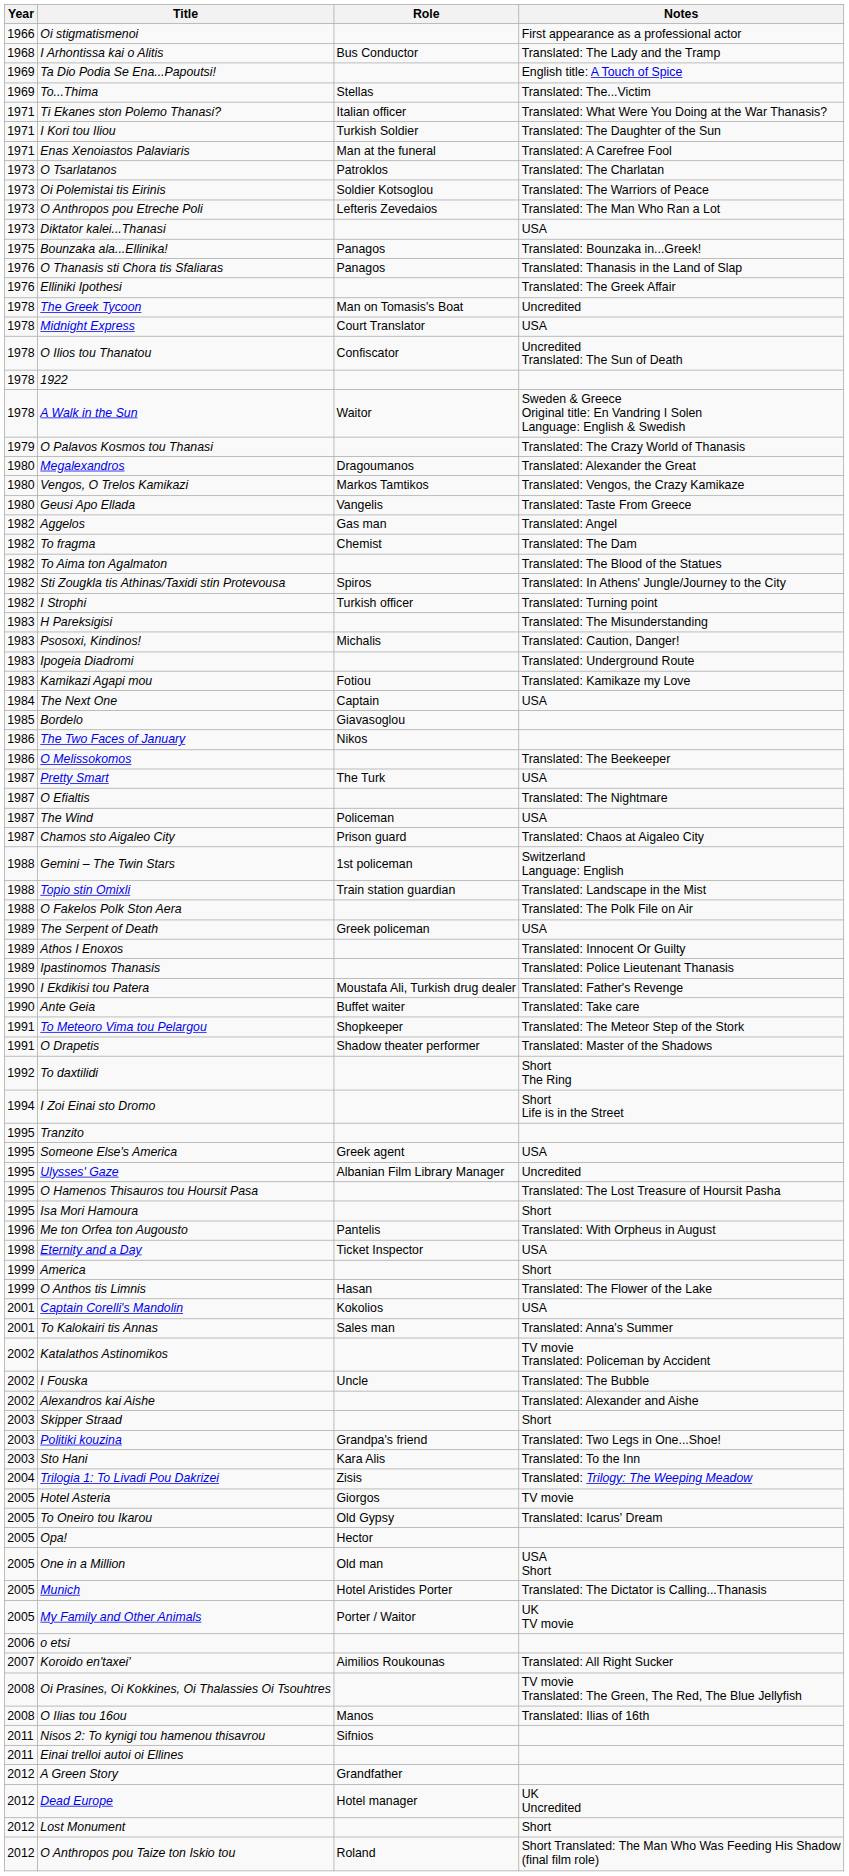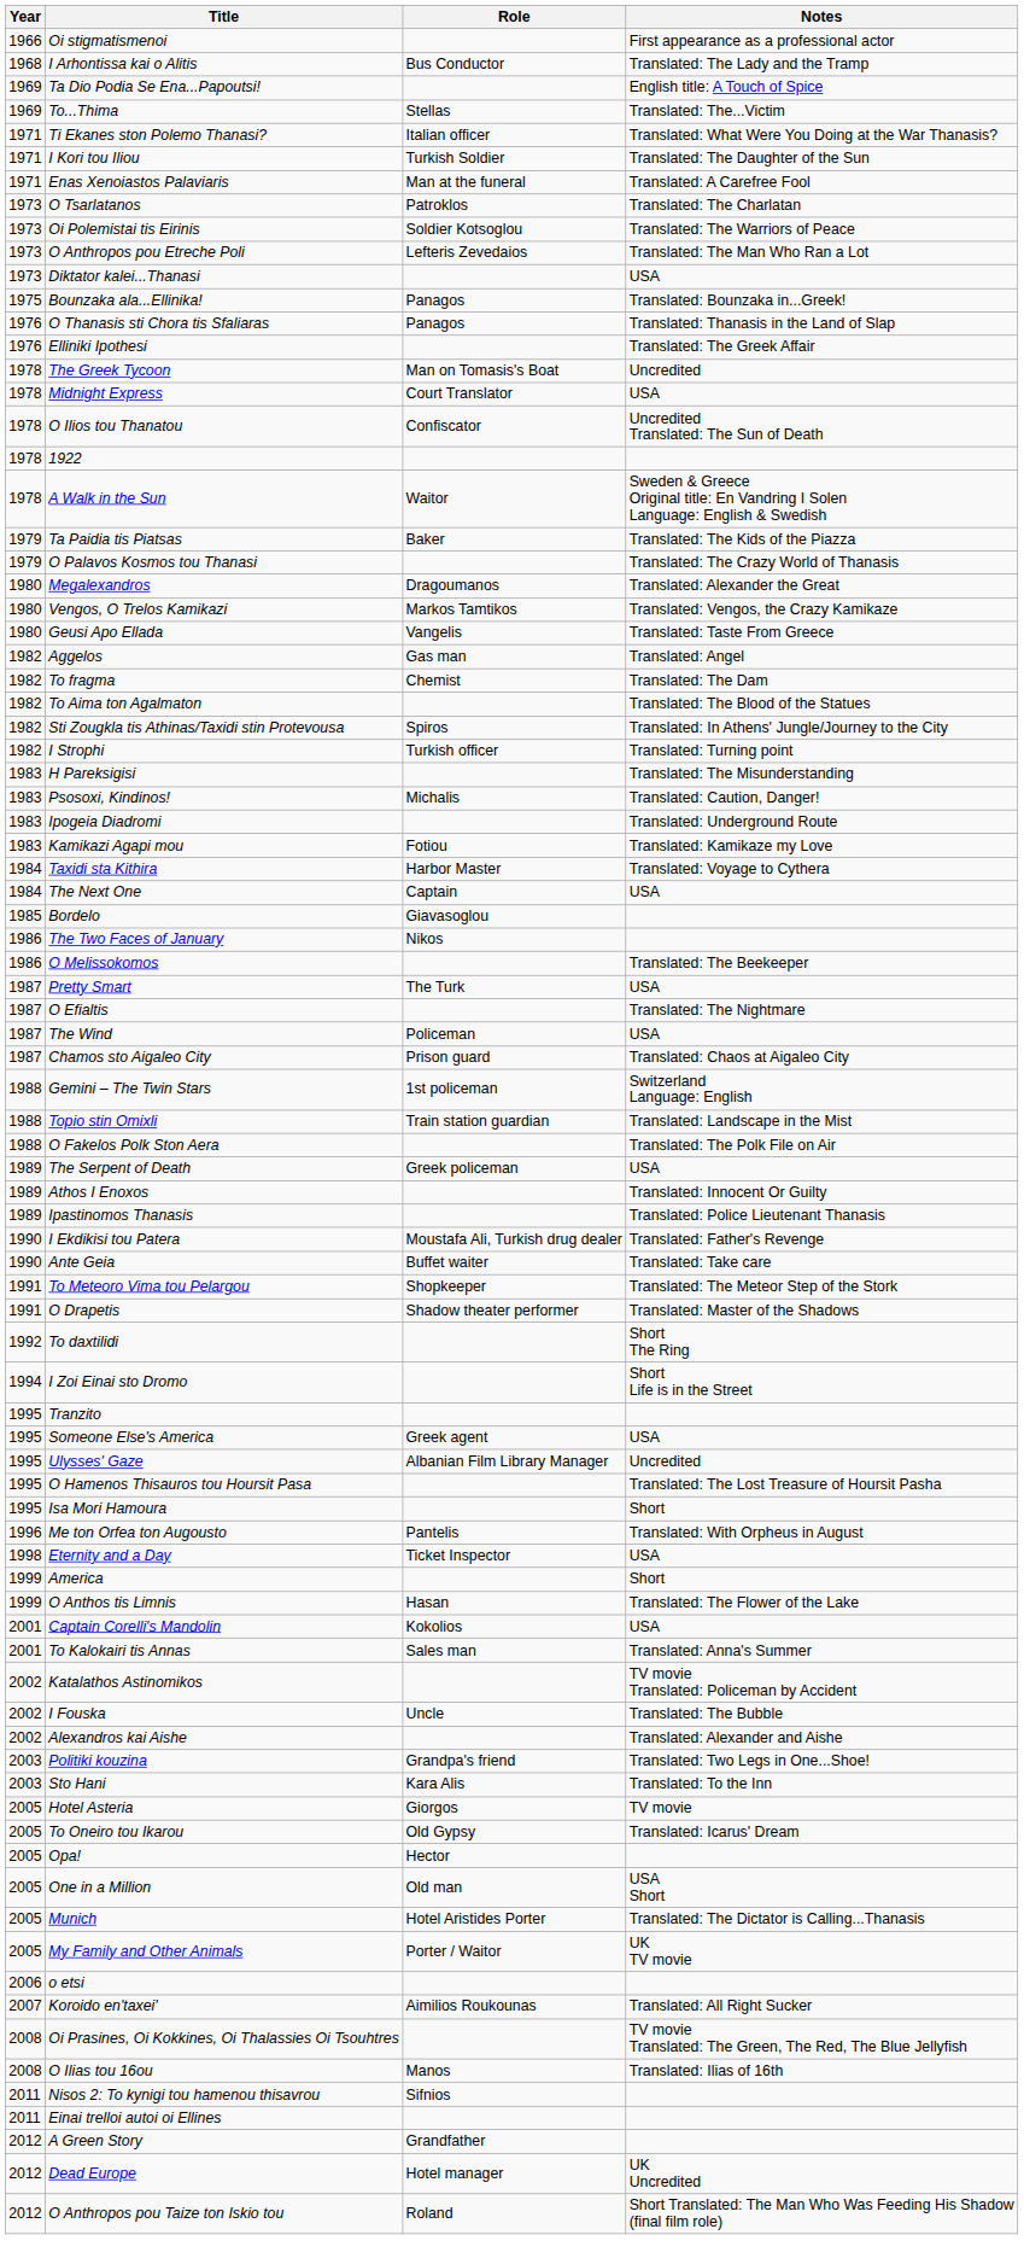 <table class="wikitable sortable">
 <tr>
 <th>Year</th>
 <th>Title</th>
 <th>Role</th>
 <th class="unsortable">Notes</th>
 </tr>
 <tr>
 <td>1966</td>
 <td><em>Oi stigmatismenoi</em></td>
 <td></td>
 <td>First appearance as a professional actor</td>
 </tr>
 <tr>
 <td>1968</td>
 <td><em>I Arhontissa kai o Alitis</em></td>
 <td>Bus Conductor</td>
 <td>Translated: The Lady and the Tramp</td>
 </tr>
 <tr>
 <td>1969</td>
 <td><em>Ta Dio Podia Se Ena...Papoutsi!</em></td>
 <td></td>
 <td>English title: <a href='#'>A Touch of Spice</a></td>
 </tr>
 <tr>
 <td>1969</td>
 <td><em>To...Thima</em></td>
 <td>Stellas</td>
 <td>Translated: The...Victim</td>
 </tr>
 <tr>
 <td>1971</td>
 <td><em>Ti Ekanes ston Polemo Thanasi?</em></td>
 <td>Italian officer</td>
 <td>Translated: What Were You Doing at the War Thanasis?</td>
 </tr>
 <tr>
 <td>1971</td>
 <td><em>I Kori tou Iliou</em></td>
 <td>Turkish Soldier</td>
 <td>Translated: The Daughter of the Sun</td>
 </tr>
 <tr>
 <td>1971</td>
 <td><em>Enas Xenoiastos Palaviaris </em></td>
 <td>Man at the funeral</td>
 <td>Translated: A Carefree Fool</td>
 </tr>
 <tr>
 <td>1973</td>
 <td><em>O Tsarlatanos</em></td>
 <td>Patroklos</td>
 <td>Translated: The Charlatan</td>
 </tr>
 <tr>
 <td>1973</td>
 <td><em>Oi Polemistai tis Eirinis</em></td>
 <td>Soldier Kotsoglou</td>
 <td>Translated: The Warriors of Peace</td>
 </tr>
 <tr>
 <td>1973</td>
 <td><em>O Anthropos pou Etreche Poli</em></td>
 <td>Lefteris Zevedaios</td>
 <td>Translated: The Man Who Ran a Lot</td>
 </tr>
 <tr>
 <td>1973</td>
 <td><em>Diktator kalei...Thanasi</em></td>
 <td></td>
 <td>USA</td>
 </tr>
 <tr>
 <td>1975</td>
 <td><em>Bounzaka ala...Ellinika!</em></td>
 <td>Panagos</td>
 <td>Translated: Bounzaka in...Greek!</td>
 </tr>
 <tr>
 <td>1976</td>
 <td><em>O Thanasis sti Chora tis Sfaliaras</em></td>
 <td>Panagos</td>
 <td>Translated: Thanasis in the Land of Slap</td>
 </tr>
 <tr>
 <td>1976</td>
 <td><em>Elliniki Ipothesi</em></td>
 <td></td>
 <td>Translated: The Greek Affair</td>
 </tr>
 <tr>
 <td>1978</td>
 <td><em><a href='#'>The Greek Tycoon</a></em></td>
 <td>Man on Tomasis's Boat</td>
 <td>Uncredited</td>
 </tr>
 <tr>
 <td>1978</td>
 <td><em><a href='#'>Midnight Express</a></em></td>
 <td>Court Translator</td>
 <td>USA</td>
 </tr>
 <tr>
 <td>1978</td>
 <td><em>O Ilios tou Thanatou</em></td>
 <td>Confiscator</td>
 <td>Uncredited<br>Translated: The Sun of Death</td>
 </tr>
 <tr>
 <td>1978</td>
 <td><em>1922</em></td>
 <td></td>
 <td></td>
 </tr>
 <tr>
 <td>1978</td>
 <td><em><a href='#'>A Walk in the Sun</a></em></td>
 <td>Waitor</td>
 <td>Sweden & Greece<br>Original title: En Vandring I Solen<br>Language: English & Swedish</td>
 </tr>
 <tr>
 <td>1979</td>
+<td><em>Ta Paidia tis Piatsas</em></td>
+<td>Baker</td>
+<td>Translated: The Kids of the Piazza</td>
+</tr>
+<tr>
+<td>1979</td>
 <td><em>O Palavos Kosmos tou Thanasi</em></td>
 <td></td>
 <td>Translated: The Crazy World of Thanasis</td>
 </tr>
 <tr>
 <td>1980</td>
 <td><em><a href='#'>Megalexandros</a></em></td>
 <td>Dragoumanos</td>
 <td>Translated: Alexander the Great</td>
 </tr>
 <tr>
 <td>1980</td>
 <td><em>Vengos, O Trelos Kamikazi</em></td>
 <td>Markos Tamtikos</td>
 <td>Translated: Vengos, the Crazy Kamikaze</td>
 </tr>
 <tr>
 <td>1980</td>
 <td><em>Geusi Apo Ellada</em></td>
 <td>Vangelis</td>
 <td>Translated: Taste From Greece</td>
 </tr>
 <tr>
 <td>1982</td>
 <td><em>Aggelos</em></td>
 <td>Gas man</td>
 <td>Translated: Angel</td>
 </tr>
 <tr>
 <td>1982</td>
 <td><em>To fragma</em></td>
 <td>Chemist</td>
 <td>Translated: The Dam</td>
 </tr>
 <tr>
 <td>1982</td>
 <td><em>To Aima ton Agalmaton</em></td>
 <td></td>
 <td>Translated: The Blood of the Statues</td>
 </tr>
 <tr>
 <td>1982</td>
 <td><em>Sti Zougkla tis Athinas/Taxidi stin Protevousa</em></td>
 <td>Spiros</td>
 <td>Translated: In Athens' Jungle/Journey to the City</td>
 </tr>
 <tr>
 <td>1982</td>
 <td><em>I Strophi</em></td>
 <td>Turkish officer</td>
 <td>Translated: Turning point</td>
 </tr>
 <tr>
 <td>1983</td>
 <td><em>H Pareksigisi</em></td>
 <td></td>
 <td>Translated: The Misunderstanding</td>
 </tr>
 <tr>
 <td>1983</td>
 <td><em>Psosoxi, Kindinos!</em></td>
 <td>Michalis</td>
 <td>Translated: Caution, Danger!</td>
 </tr>
 <tr>
 <td>1983</td>
 <td><em>Ipogeia Diadromi</em></td>
 <td></td>
 <td>Translated: Underground Route</td>
 </tr>
 <tr>
 <td>1983</td>
 <td><em>Kamikazi Agapi mou</em></td>
 <td>Fotiou</td>
 <td>Translated: Kamikaze my Love</td>
+</tr>
+<tr>
+<td>1984</td>
+<td><em><a href='#'>Taxidi sta Kithira</a></em></td>
+<td>Harbor Master</td>
+<td>Translated: Voyage to Cythera</td>
 </tr>
 <tr>
 <td>1984</td>
 <td><em>The Next One</em></td>
 <td>Captain</td>
 <td>USA</td>
 </tr>
 <tr>
 <td>1985</td>
 <td><em>Bordelo</em></td>
 <td>Giavasoglou</td>
 <td></td>
 </tr>
 <tr>
 <td>1986</td>
 <td><em><a href='#'>The Two Faces of January</a></em></td>
 <td>Nikos</td>
 <td></td>
 </tr>
 <tr>
 <td>1986</td>
 <td><em><a href='#'>O Melissokomos</a></em></td>
 <td></td>
 <td>Translated: The Beekeeper</td>
 </tr>
 <tr>
 <td>1987</td>
 <td><em><a href='#'>Pretty Smart</a></em></td>
 <td>The Turk</td>
 <td>USA</td>
 </tr>
 <tr>
 <td>1987</td>
 <td><em>O Efialtis</em></td>
 <td></td>
 <td>Translated: The Nightmare</td>
 </tr>
 <tr>
 <td>1987</td>
 <td><em>The Wind</em></td>
 <td>Policeman</td>
 <td>USA</td>
 </tr>
 <tr>
 <td>1987</td>
 <td><em>Chamos sto Aigaleo City</em></td>
 <td>Prison guard</td>
 <td>Translated: Chaos at Aigaleo City</td>
 </tr>
 <tr>
 <td>1988</td>
 <td><em>Gemini – The Twin Stars</em></td>
 <td>1st policeman</td>
 <td>Switzerland<br>Language: English</td>
 </tr>
 <tr>
 <td>1988</td>
 <td><em><a href='#'>Topio stin Omixli</a></em></td>
 <td>Train station guardian</td>
 <td>Translated: Landscape in the Mist</td>
 </tr>
 <tr>
 <td>1988</td>
 <td><em>O Fakelos Polk Ston Aera</em></td>
 <td></td>
 <td>Translated: The Polk File on Air</td>
 </tr>
 <tr>
 <td>1989</td>
 <td><em>The Serpent of Death</em></td>
 <td>Greek policeman</td>
 <td>USA</td>
 </tr>
 <tr>
 <td>1989</td>
 <td><em>Athos I Enoxos</em></td>
 <td></td>
 <td>Translated: Innocent Or Guilty</td>
 </tr>
 <tr>
 <td>1989</td>
 <td><em>Ipastinomos Thanasis</em></td>
 <td></td>
 <td>Translated: Police Lieutenant Thanasis</td>
 </tr>
 <tr>
 <td>1990</td>
 <td><em>I Ekdikisi tou Patera</em></td>
 <td>Moustafa Ali, Turkish drug dealer</td>
 <td>Translated: Father's Revenge</td>
 </tr>
 <tr>
 <td>1990</td>
 <td><em>Ante Geia</em></td>
 <td>Buffet waiter</td>
 <td>Translated: Take care</td>
 </tr>
 <tr>
 <td>1991</td>
 <td><em><a href='#'>To Meteoro Vima tou Pelargou</a></em></td>
 <td>Shopkeeper</td>
 <td>Translated: The Meteor Step of the Stork</td>
 </tr>
 <tr>
 <td>1991</td>
 <td><em>O Drapetis</em></td>
 <td>Shadow theater performer</td>
 <td>Translated: Master of the Shadows</td>
 </tr>
 <tr>
 <td>1992</td>
 <td><em>To daxtilidi</em></td>
 <td></td>
 <td>Short<br>The Ring</td>
 </tr>
 <tr>
 <td>1994</td>
 <td><em>I Zoi Einai sto Dromo</em></td>
 <td></td>
 <td>Short<br>Life is in the Street</td>
 </tr>
 <tr>
 <td>1995</td>
 <td><em>Tranzito</em></td>
 <td></td>
 <td></td>
 </tr>
 <tr>
 <td>1995</td>
 <td><em>Someone Else's America</em></td>
 <td>Greek agent</td>
 <td>USA</td>
 </tr>
 <tr>
 <td>1995</td>
 <td><em><a href='#'>Ulysses' Gaze</a></em></td>
 <td>Albanian Film Library Manager</td>
 <td>Uncredited</td>
 </tr>
 <tr>
 <td>1995</td>
 <td><em>O Hamenos Thisauros tou Hoursit Pasa</em></td>
 <td></td>
 <td>Translated: The Lost Treasure of Hoursit Pasha</td>
 </tr>
 <tr>
 <td>1995</td>
 <td><em>Isa Mori Hamoura</em></td>
 <td></td>
 <td>Short</td>
 </tr>
 <tr>
 <td>1996</td>
 <td><em>Me ton Orfea ton Augousto</em></td>
 <td>Pantelis</td>
 <td>Translated: With Orpheus in August</td>
 </tr>
 <tr>
 <td>1998</td>
 <td><em><a href='#'>Eternity and a Day</a></em></td>
 <td>Ticket Inspector</td>
 <td>USA</td>
 </tr>
 <tr>
 <td>1999</td>
 <td><em>America</em></td>
 <td></td>
 <td>Short</td>
 </tr>
 <tr>
 <td>1999</td>
 <td><em>O Anthos tis Limnis</em></td>
 <td>Hasan</td>
 <td>Translated: The Flower of the Lake</td>
 </tr>
 <tr>
 <td>2001</td>
 <td><em><a href='#'>Captain Corelli's Mandolin</a></em></td>
 <td>Kokolios</td>
 <td>USA</td>
 </tr>
 <tr>
 <td>2001</td>
 <td><em>To Kalokairi tis Annas</em></td>
 <td>Sales man</td>
 <td>Translated: Anna's Summer</td>
 </tr>
 <tr>
 <td>2002</td>
 <td><em>Katalathos Astinomikos</em></td>
 <td></td>
 <td>TV movie<br>Translated: Policeman by Accident</td>
 </tr>
 <tr>
 <td>2002</td>
 <td><em>I Fouska</em></td>
 <td>Uncle</td>
 <td>Translated: The Bubble</td>
 </tr>
 <tr>
 <td>2002</td>
 <td><em>Alexandros kai Aishe</em></td>
 <td></td>
 <td>Translated: Alexander and Aishe</td>
 </tr>
 <tr>
 <td>2003</td>
-<td><em>Skipper Straad</em></td>
-<td></td>
-<td>Short</td>
-</tr>
-<tr>
-<td>2003</td>
 <td><em><a href='#'>Politiki kouzina</a></em></td>
 <td>Grandpa's friend</td>
 <td>Translated: Two Legs in One...Shoe!</td>
 </tr>
 <tr>
 <td>2003</td>
 <td><em>Sto Hani</em></td>
 <td>Kara Alis</td>
 <td>Translated: To the Inn</td>
-</tr>
-<tr>
-<td>2004</td>
-<td><em><a href='#'>Trilogia 1: To Livadi Pou Dakrizei</a></em></td>
-<td>Zisis</td>
-<td>Translated: <em><a href='#'>Trilogy: The Weeping Meadow</a></em></td>
 </tr>
 <tr>
 <td>2005</td>
 <td><em>Hotel Asteria</em></td>
 <td>Giorgos</td>
 <td>TV movie</td>
 </tr>
 <tr>
 <td>2005</td>
 <td><em>To Oneiro tou Ikarou</em></td>
 <td>Old Gypsy</td>
 <td>Translated: Icarus' Dream</td>
 </tr>
 <tr>
 <td>2005</td>
 <td><em>Opa!</em></td>
 <td>Hector</td>
 <td></td>
 </tr>
 <tr>
 <td>2005</td>
 <td><em>One in a Million</em></td>
 <td>Old man</td>
 <td>USA<br>Short</td>
 </tr>
 <tr>
 <td>2005</td>
 <td><em><a href='#'>Munich</a></em></td>
 <td>Hotel Aristides Porter</td>
 <td>Translated: The Dictator is Calling...Thanasis</td>
 </tr>
 <tr>
 <td>2005</td>
 <td><em><a href='#'>My Family and Other Animals</a></em></td>
 <td>Porter / Waitor</td>
 <td>UK<br>TV movie</td>
 </tr>
 <tr>
 <td>2006</td>
 <td><em>o etsi</em></td>
 <td></td>
 <td></td>
 </tr>
 <tr>
 <td>2007</td>
 <td><em>Koroido en'taxei' </em></td>
 <td>Aimilios Roukounas</td>
 <td>Translated: All Right Sucker</td>
 </tr>
 <tr>
 <td>2008</td>
 <td><em>Oi Prasines, Oi Kokkines, Oi Thalassies Oi Tsouhtres</em></td>
 <td></td>
 <td>TV movie<br>Translated: The Green, The Red, The Blue Jellyfish</td>
 </tr>
 <tr>
 <td>2008</td>
 <td><em>O Ilias tou 16ou</em></td>
 <td>Manos</td>
 <td>Translated: Ilias of 16th</td>
 </tr>
 <tr>
 <td>2011</td>
 <td><em>Nisos 2: To kynigi tou hamenou thisavrou</em></td>
 <td>Sifnios</td>
 <td></td>
 </tr>
 <tr>
 <td>2011</td>
 <td><em>Einai trelloi autoi oi Ellines</em></td>
 <td></td>
 <td></td>
 </tr>
 <tr>
 <td>2012</td>
 <td><em>A Green Story</em></td>
 <td>Grandfather</td>
 <td></td>
 </tr>
 <tr>
 <td>2012</td>
 <td><em><a href='#'>Dead Europe</a></em></td>
 <td>Hotel manager</td>
 <td>UK<br>Uncredited</td>
 </tr>
 <tr>
 <td>2012</td>
-<td><em>Lost Monument</em></td>
-<td></td>
-<td>Short</td>
-</tr>
-<tr>
-<td>2012</td>
 <td><em>O Anthropos pou Taize ton Iskio tou</em></td>
 <td>Roland</td>
 <td>Short Translated: The Man Who Was Feeding His Shadow<br>(final film role)</td>
 </tr>
 </table>
